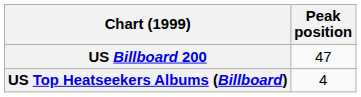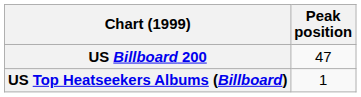 <table class="wikitable sortable plainrowheaders" style="text-align:center;">
 <tr>
 <th scope="col">Chart (1999)</th>
 <th scope="col">Peak<br>position</th>
 </tr>
 <tr>
 <th scope="row">US <a href='#'><em>Billboard</em> 200</a></th>
 <td>47</td>
 </tr>
 <tr>
 <th scope="row">US <a href='#'>Top Heatseekers Albums</a> (<em><a href='#'>Billboard</a></em>)</th>
-<td>4</td>
+<td>1</td>
 </tr>
 </table>
